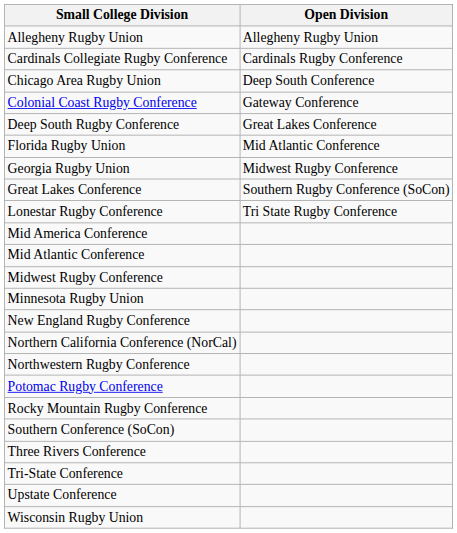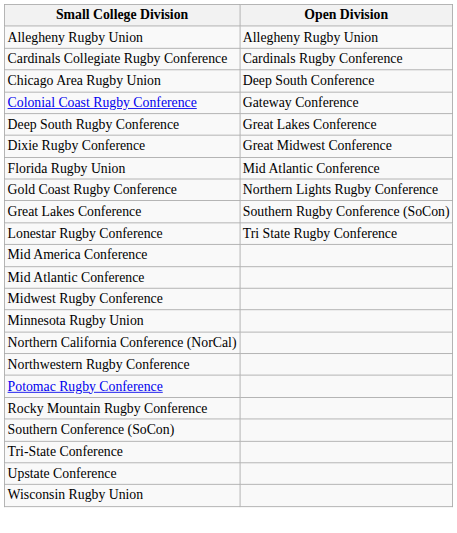 <table class="wikitable">
 <tr>
 <th>Small College Division</th>
 <th>Open Division</th>
 </tr>
 <tr>
 <td>Allegheny Rugby Union</td>
 <td>Allegheny Rugby Union</td>
 </tr>
 <tr>
 <td>Cardinals Collegiate Rugby Conference</td>
 <td>Cardinals Rugby Conference</td>
 </tr>
 <tr>
 <td>Chicago Area Rugby Union</td>
 <td>Deep South Conference</td>
 </tr>
 <tr>
 <td><a href='#'>Colonial Coast Rugby Conference</a></td>
 <td>Gateway Conference</td>
 </tr>
 <tr>
 <td>Deep South Rugby Conference</td>
 <td>Great Lakes Conference</td>
 </tr>
 <tr>
+<td>Dixie Rugby Conference</td>
+<td>Great Midwest Conference</td>
+</tr>
+<tr>
 <td>Florida Rugby Union</td>
 <td>Mid Atlantic Conference</td>
 </tr>
 <tr>
-<td>Georgia Rugby Union</td>
-<td>Midwest Rugby Conference</td>
+<td>Gold Coast Rugby Conference</td>
+<td>Northern Lights Rugby Conference</td>
 </tr>
 <tr>
 <td>Great Lakes Conference</td>
 <td>Southern Rugby Conference (SoCon)</td>
 </tr>
 <tr>
 <td>Lonestar Rugby Conference</td>
 <td>Tri State Rugby Conference</td>
 </tr>
 <tr>
 <td>Mid America Conference</td>
 <td></td>
 </tr>
 <tr>
 <td>Mid Atlantic Conference</td>
 <td></td>
 </tr>
 <tr>
 <td>Midwest Rugby Conference</td>
 <td></td>
 </tr>
 <tr>
 <td>Minnesota Rugby Union</td>
 <td></td>
 </tr>
 <tr>
-<td>New England Rugby Conference</td>
-<td></td>
-</tr>
-<tr>
 <td>Northern California Conference (NorCal)</td>
 <td></td>
 </tr>
 <tr>
 <td>Northwestern Rugby Conference</td>
 <td></td>
 </tr>
 <tr>
 <td><a href='#'>Potomac Rugby Conference</a></td>
 <td></td>
 </tr>
 <tr>
 <td>Rocky Mountain Rugby Conference</td>
 <td></td>
 </tr>
 <tr>
 <td>Southern Conference (SoCon)</td>
 <td></td>
 </tr>
 <tr>
-<td>Three Rivers Conference</td>
-<td></td>
-</tr>
-<tr>
 <td>Tri-State Conference</td>
 <td></td>
 </tr>
 <tr>
 <td>Upstate Conference</td>
 <td></td>
 </tr>
 <tr>
 <td>Wisconsin Rugby Union</td>
 <td></td>
 </tr>
 </table>
